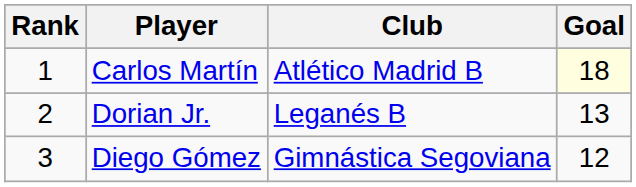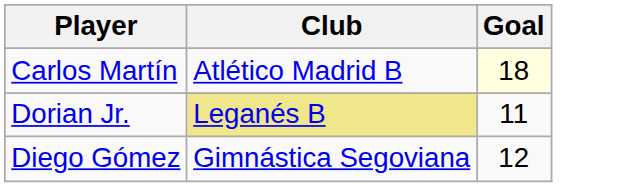 <table class="wikitable">
 <tr>
-<th>Rank</th>
 <th>Player</th>
 <th>Club</th>
 <th>Goal</th>
 </tr>
 <tr>
-<td align="center">1</td>
 <td> <a href='#'>Carlos Martín</a></td>
 <td><a href='#'>Atlético Madrid B</a></td>
 <td align="center" style="background: lightyellow;">18</td>
 </tr>
 <tr>
-<td align="center">2</td>
 <td> <a href='#'>Dorian Jr.</a></td>
-<td><a href='#'>Leganés B</a></td>
-<td align="center">13</td>
+<td style="background: khaki;"><a href='#'>Leganés B</a></td>
+<td align="center">11</td>
 </tr>
 <tr>
-<td align="center">3</td>
 <td> <a href='#'>Diego Gómez</a></td>
 <td><a href='#'>Gimnástica Segoviana</a></td>
 <td align="center">12</td>
 </tr>
 </table>
